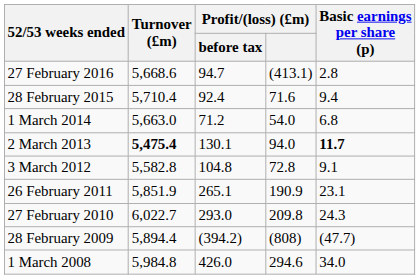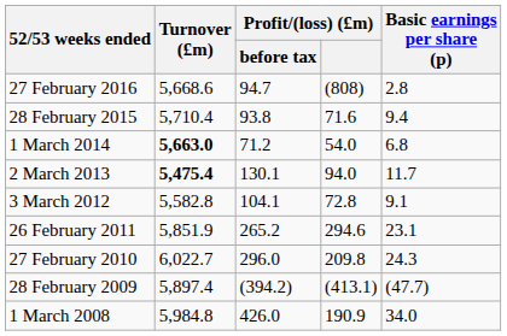 <table class="wikitable" style="margin:0 auto 0 auto">
 <tr>
 <th rowspan=2>52/53 weeks ended</th>
 <th rowspan=2>Turnover<br>(£m)</th>
 <th colspan=2>Profit/(loss) (£m)</th>
 <th rowspan=2>Basic <a href='#'>earnings<br>per share</a><br>(p)</th>
 </tr>
 <tr>
 <th>before tax</th>
 <th></th>
 </tr>
 <tr>
 <td>27 February 2016</td>
 <td>5,668.6</td>
 <td>94.7</td>
-<td>(413.1)</td>
+<td>(808)</td>
 <td>2.8</td>
 </tr>
 <tr>
 <td>28 February 2015</td>
 <td>5,710.4</td>
-<td>92.4</td>
+<td>93.8</td>
 <td>71.6</td>
 <td>9.4</td>
 </tr>
 <tr>
 <td>1 March 2014</td>
-<td>5,663.0</td>
+<td><strong>5,663.0</strong></td>
 <td>71.2</td>
 <td>54.0</td>
 <td>6.8</td>
 </tr>
 <tr>
 <td>2 March 2013</td>
 <td><strong>5,475.4</strong></td>
 <td>130.1</td>
 <td>94.0</td>
-<td><strong>11.7</strong></td>
+<td>11.7</td>
 </tr>
 <tr>
 <td>3 March 2012</td>
 <td>5,582.8</td>
-<td>104.8</td>
+<td>104.1</td>
 <td>72.8</td>
 <td>9.1</td>
 </tr>
 <tr>
 <td>26 February 2011</td>
 <td>5,851.9</td>
-<td>265.1</td>
-<td>190.9</td>
+<td>265.2</td>
+<td>294.6</td>
 <td>23.1</td>
 </tr>
 <tr>
 <td>27 February 2010</td>
 <td>6,022.7</td>
-<td>293.0</td>
+<td>296.0</td>
 <td>209.8</td>
 <td>24.3</td>
 </tr>
 <tr>
 <td>28 February 2009</td>
-<td>5,894.4</td>
+<td>5,897.4</td>
 <td>(394.2)</td>
-<td>(808)</td>
+<td>(413.1)</td>
 <td>(47.7)</td>
 </tr>
 <tr>
 <td>1 March 2008</td>
 <td>5,984.8</td>
 <td>426.0</td>
-<td>294.6</td>
+<td>190.9</td>
 <td>34.0</td>
 </tr>
 </table>
